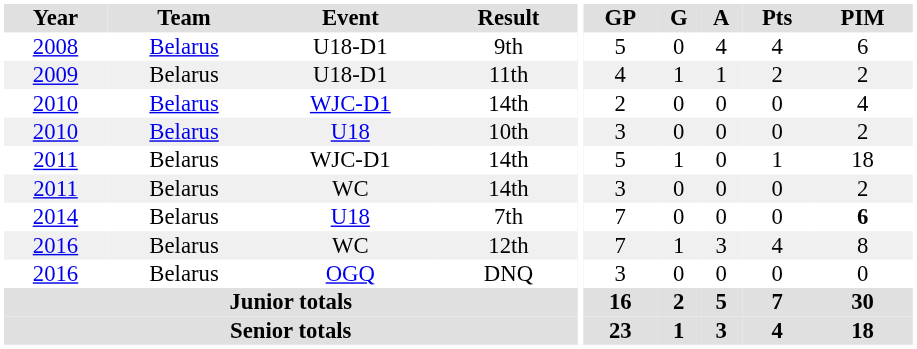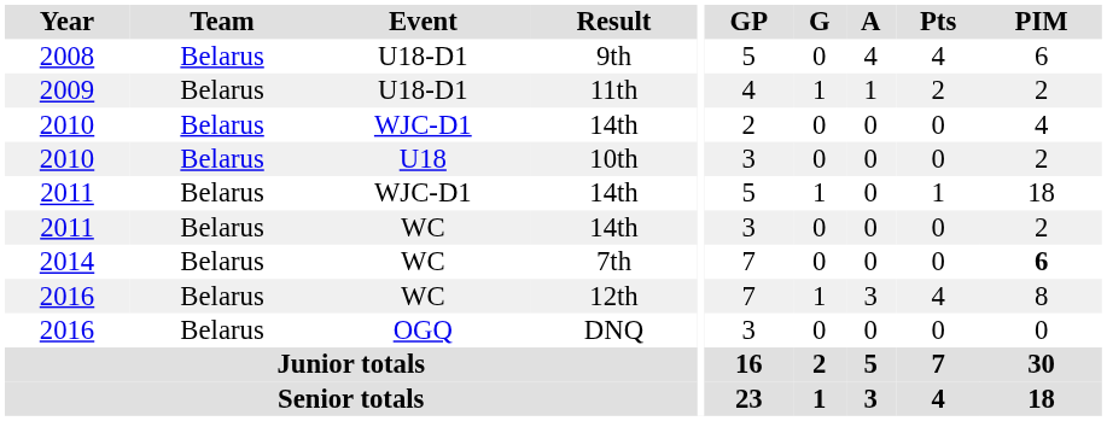 <table border="0" cellpadding="1" cellspacing="0" ID="Table3" style="text-align:center; width:40em">
 <tr ALIGN="center" bgcolor="#e0e0e0">
 <th>Year</th>
 <th>Team</th>
 <th>Event</th>
 <th>Result</th>
 <th rowspan="99" bgcolor="#ffffff"></th>
 <th>GP</th>
 <th>G</th>
 <th>A</th>
 <th>Pts</th>
 <th>PIM</th>
 </tr>
 <tr ALIGN="center">
 <td><a href='#'>2008</a></td>
 <td><a href='#'>Belarus</a></td>
 <td>U18-D1</td>
 <td>9th</td>
 <td>5</td>
 <td>0</td>
 <td>4</td>
 <td>4</td>
 <td>6</td>
 </tr>
 <tr ALIGN="center" bgcolor="#f0f0f0">
 <td><a href='#'>2009</a></td>
 <td>Belarus</td>
 <td>U18-D1</td>
 <td>11th</td>
 <td>4</td>
 <td>1</td>
 <td>1</td>
 <td>2</td>
 <td>2</td>
 </tr>
 <tr ALIGN="center">
 <td><a href='#'>2010</a></td>
 <td><a href='#'>Belarus</a></td>
 <td><a href='#'>WJC-D1</a></td>
 <td>14th</td>
 <td>2</td>
 <td>0</td>
 <td>0</td>
 <td>0</td>
 <td>4</td>
 </tr>
 <tr ALIGN="center" bgcolor="#f0f0f0">
 <td><a href='#'>2010</a></td>
 <td><a href='#'>Belarus</a></td>
 <td><a href='#'>U18</a></td>
 <td>10th</td>
 <td>3</td>
 <td>0</td>
 <td>0</td>
 <td>0</td>
 <td>2</td>
 </tr>
 <tr ALIGN="center">
 <td><a href='#'>2011</a></td>
 <td>Belarus</td>
 <td>WJC-D1</td>
 <td>14th</td>
 <td>5</td>
 <td>1</td>
 <td>0</td>
 <td>1</td>
 <td>18</td>
 </tr>
 <tr ALIGN="center" bgcolor="#f0f0f0">
 <td><a href='#'>2011</a></td>
 <td>Belarus</td>
 <td>WC</td>
 <td>14th</td>
 <td>3</td>
 <td>0</td>
 <td>0</td>
 <td>0</td>
 <td>2</td>
 </tr>
 <tr ALIGN="center">
 <td><a href='#'>2014</a></td>
 <td>Belarus</td>
-<td><a href='#'>U18</a></td>
+<td>WC</td>
 <td>7th</td>
 <td>7</td>
 <td>0</td>
 <td>0</td>
 <td>0</td>
 <td><strong>6</strong></td>
 </tr>
 <tr ALIGN="center" bgcolor="#f0f0f0">
 <td><a href='#'>2016</a></td>
 <td>Belarus</td>
 <td>WC</td>
 <td>12th</td>
 <td>7</td>
 <td>1</td>
 <td>3</td>
 <td>4</td>
 <td>8</td>
 </tr>
 <tr>
 <td><a href='#'>2016</a></td>
 <td>Belarus</td>
 <td><a href='#'>OGQ</a></td>
 <td>DNQ</td>
 <td>3</td>
 <td>0</td>
 <td>0</td>
 <td>0</td>
 <td>0</td>
 </tr>
 <tr bgcolor="#e0e0e0">
 <th colspan="4">Junior totals</th>
 <th>16</th>
 <th>2</th>
 <th>5</th>
 <th>7</th>
 <th>30</th>
 </tr>
 <tr bgcolor="#e0e0e0">
 <th colspan="4">Senior totals</th>
 <th>23</th>
 <th>1</th>
 <th>3</th>
 <th>4</th>
 <th>18</th>
 </tr>
 </table>
